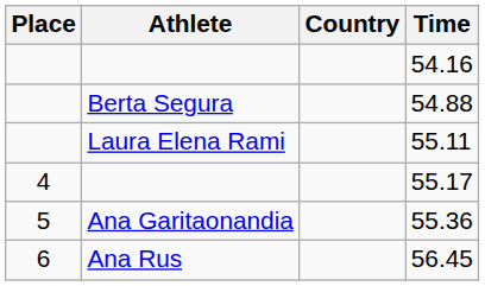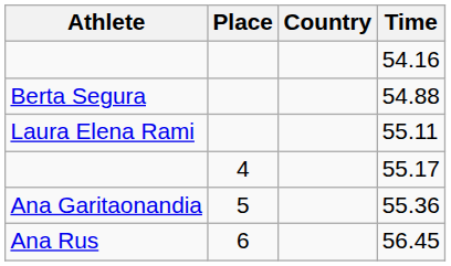 <table class="wikitable">
 <tr>
+<th>Athlete</th>
 <th>Place</th>
-<th>Athlete</th>
 <th>Country</th>
 <th>Time</th>
 </tr>
 <tr>
+<td></td>
 <td align=center></td>
-<td></td>
 <td></td>
 <td>54.16</td>
 </tr>
 <tr>
+<td><a href='#'>Berta Segura</a></td>
 <td align=center></td>
-<td><a href='#'>Berta Segura</a></td>
 <td></td>
 <td>54.88</td>
 </tr>
 <tr>
+<td><a href='#'>Laura Elena Rami</a></td>
 <td align=center></td>
-<td><a href='#'>Laura Elena Rami</a></td>
 <td></td>
 <td>55.11</td>
 </tr>
 <tr>
+<td></td>
 <td align=center>4</td>
-<td></td>
 <td></td>
 <td>55.17</td>
 </tr>
 <tr>
+<td><a href='#'>Ana Garitaonandia</a></td>
 <td align=center>5</td>
-<td><a href='#'>Ana Garitaonandia</a></td>
 <td></td>
 <td>55.36</td>
 </tr>
 <tr>
+<td><a href='#'>Ana Rus</a></td>
 <td align=center>6</td>
-<td><a href='#'>Ana Rus</a></td>
 <td></td>
 <td>56.45</td>
 </tr>
 </table>
